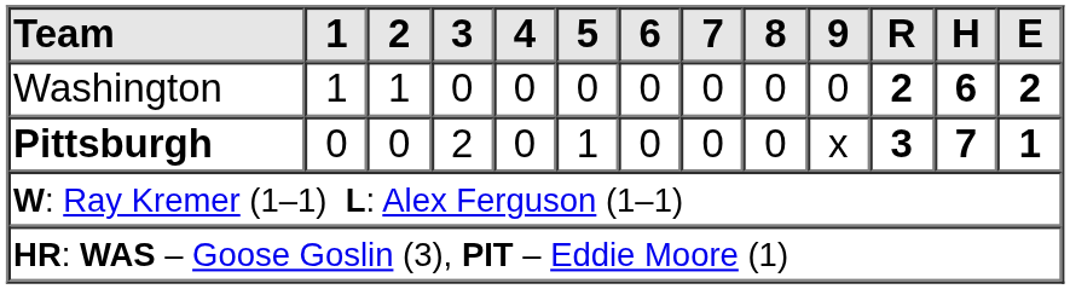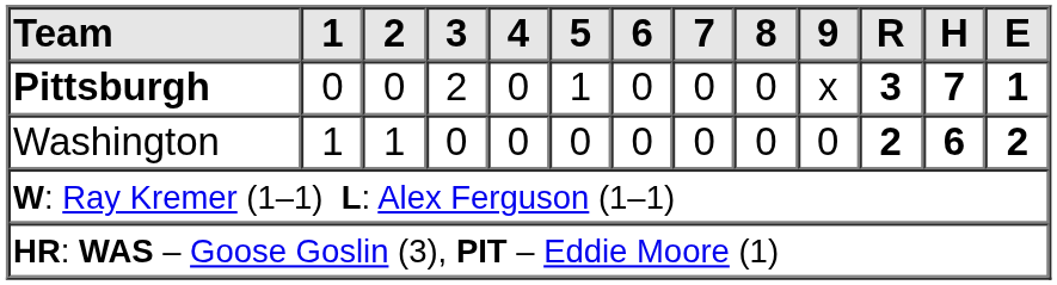 <table border=1 cellspacing=0 width=425 style="margin-left:3em;">
 <tr style="text-align:center; background-color:#e6e6e6;">
 <th align=left width=125>Team</th>
 <th width=25>1</th>
 <th width=25>2</th>
 <th width=25>3</th>
 <th width=25>4</th>
 <th width=25>5</th>
 <th width=25>6</th>
 <th width=25>7</th>
 <th width=25>8</th>
 <th width=25>9</th>
 <th width=25>R</th>
 <th width=25>H</th>
 <th width=25>E</th>
 </tr>
 <tr style="text-align:center;">
+<td align=left><strong>Pittsburgh</strong></td>
+<td>0</td>
+<td>0</td>
+<td>2</td>
+<td>0</td>
+<td>1</td>
+<td>0</td>
+<td>0</td>
+<td>0</td>
+<td>x</td>
+<td><strong>3</strong></td>
+<td><strong>7</strong></td>
+<td><strong>1</strong></td>
+</tr>
+<tr style="text-align:center;">
 <td align=left>Washington</td>
 <td>1</td>
 <td>1</td>
 <td>0</td>
 <td>0</td>
 <td>0</td>
 <td>0</td>
 <td>0</td>
 <td>0</td>
 <td>0</td>
 <td><strong>2</strong></td>
 <td><strong>6</strong></td>
 <td><strong>2</strong></td>
 </tr>
-<tr style="text-align:center;">
-<td align=left><strong>Pittsburgh</strong></td>
-<td>0</td>
-<td>0</td>
-<td>2</td>
-<td>0</td>
-<td>1</td>
-<td>0</td>
-<td>0</td>
-<td>0</td>
-<td>x</td>
-<td><strong>3</strong></td>
-<td><strong>7</strong></td>
-<td><strong>1</strong></td>
-</tr>
 <tr style="text-align:left;">
 <td colspan=13><small><strong>W</strong>: <a href='#'>Ray Kremer</a> (1–1)  <strong>L</strong>: <a href='#'>Alex Ferguson</a> (1–1)</small></td>
 </tr>
 <tr style="text-align:left;">
 <td colspan=13><small><strong>HR</strong>: <strong>WAS</strong> – <a href='#'>Goose Goslin</a> (3), <strong>PIT</strong> – <a href='#'>Eddie Moore</a> (1)</small></td>
 </tr>
 </table>
